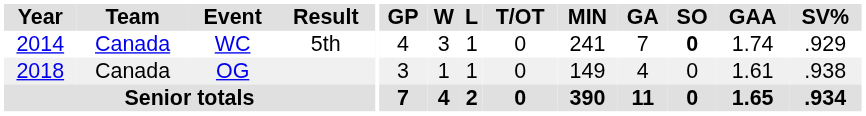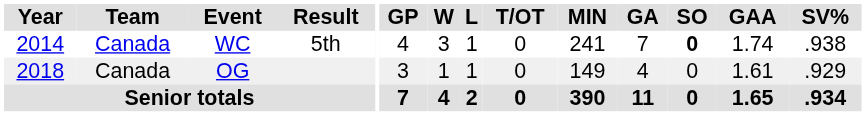 <table border="0" cellpadding="1" cellspacing="0" ID="Table3" style="text-align:center; width:40em;">
 <tr bgcolor="#e0e0e0">
 <th>Year</th>
 <th>Team</th>
 <th>Event</th>
 <th>Result</th>
 <th rowspan="99" bgcolor="#ffffff"></th>
 <th>GP</th>
 <th>W</th>
 <th>L</th>
 <th>T/OT</th>
 <th>MIN</th>
 <th>GA</th>
 <th>SO</th>
 <th>GAA</th>
 <th>SV%</th>
 </tr>
 <tr>
 <td><a href='#'>2014</a></td>
 <td><a href='#'>Canada</a></td>
 <td><a href='#'>WC</a></td>
 <td>5th</td>
 <td>4</td>
 <td>3</td>
 <td>1</td>
 <td>0</td>
 <td>241</td>
 <td>7</td>
 <td><strong>0</strong></td>
 <td>1.74</td>
-<td>.929</td>
+<td>.938</td>
 </tr>
 <tr bgcolor="#f0f0f0">
 <td><a href='#'>2018</a></td>
 <td>Canada</td>
 <td><a href='#'>OG</a></td>
 <td></td>
 <td>3</td>
 <td>1</td>
 <td>1</td>
 <td>0</td>
 <td>149</td>
 <td>4</td>
 <td>0</td>
 <td>1.61</td>
-<td>.938</td>
+<td>.929</td>
 </tr>
 <tr bgcolor="#e0e0e0">
 <th colspan="4">Senior totals</th>
 <th>7</th>
 <th>4</th>
 <th>2</th>
 <th>0</th>
 <th>390</th>
 <th>11</th>
 <th>0</th>
 <th>1.65</th>
 <th>.934</th>
 </tr>
 </table>
